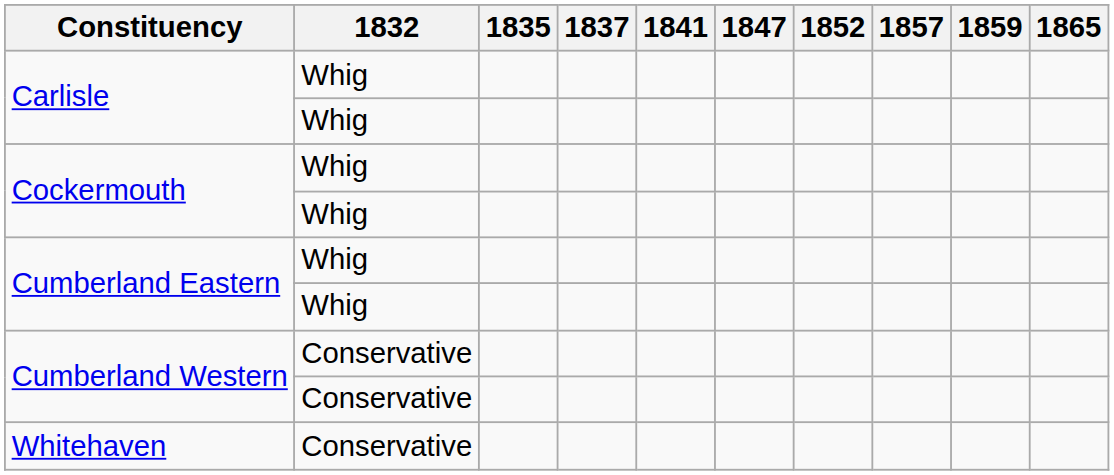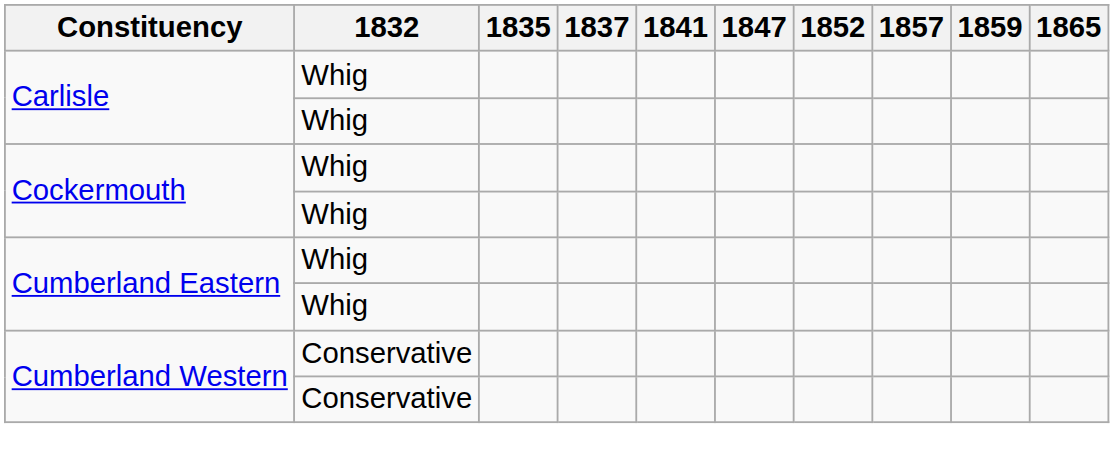 <table class=wikitable sortable>
 <tr>
 <th>Constituency</th>
 <th>1832</th>
 <th>1835</th>
 <th>1837</th>
 <th>1841</th>
 <th>1847</th>
 <th>1852</th>
 <th>1857</th>
 <th>1859</th>
 <th>1865</th>
 </tr>
 <tr>
 <td rowspan=2><a href='#'>Carlisle</a></td>
 <td bgcolor=>Whig</td>
 <td></td>
 <td></td>
 <td></td>
 <td></td>
 <td></td>
 <td></td>
 <td></td>
 <td></td>
 </tr>
 <tr>
 <td bgcolor=>Whig</td>
 <td></td>
 <td></td>
 <td></td>
 <td></td>
 <td></td>
 <td></td>
 <td></td>
 <td></td>
 </tr>
 <tr>
 <td rowspan=2><a href='#'>Cockermouth</a></td>
 <td bgcolor=>Whig</td>
 <td></td>
 <td></td>
 <td></td>
 <td></td>
 <td></td>
 <td></td>
 <td></td>
 <td></td>
 </tr>
 <tr>
 <td bgcolor=>Whig</td>
 <td></td>
 <td></td>
 <td></td>
 <td></td>
 <td></td>
 <td></td>
 <td></td>
 <td></td>
 </tr>
 <tr>
 <td rowspan=2><a href='#'>Cumberland Eastern</a></td>
 <td bgcolor=>Whig</td>
 <td></td>
 <td></td>
 <td></td>
 <td></td>
 <td></td>
 <td></td>
 <td></td>
 <td></td>
 </tr>
 <tr>
 <td bgcolor=>Whig</td>
 <td></td>
 <td></td>
 <td></td>
 <td></td>
 <td></td>
 <td></td>
 <td></td>
 <td></td>
 </tr>
 <tr>
 <td rowspan=2><a href='#'>Cumberland Western</a></td>
 <td bgcolor=>Conservative</td>
 <td></td>
 <td></td>
 <td></td>
 <td></td>
 <td></td>
 <td></td>
 <td></td>
 <td></td>
 </tr>
 <tr>
 <td bgcolor=>Conservative</td>
 <td></td>
 <td></td>
 <td></td>
 <td></td>
 <td></td>
 <td></td>
 <td></td>
 <td></td>
 </tr>
-<tr>
-<td><a href='#'>Whitehaven</a></td>
-<td bgcolor=>Conservative</td>
-<td></td>
-<td></td>
-<td></td>
-<td></td>
-<td></td>
-<td></td>
-<td></td>
-<td></td>
-</tr>
 </table>
